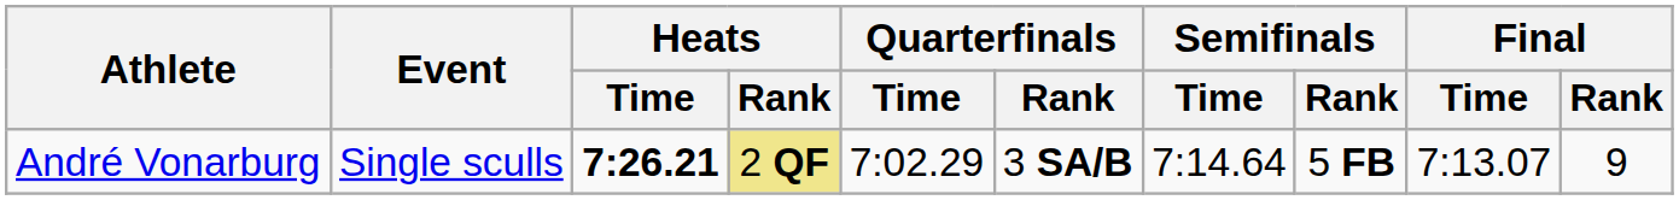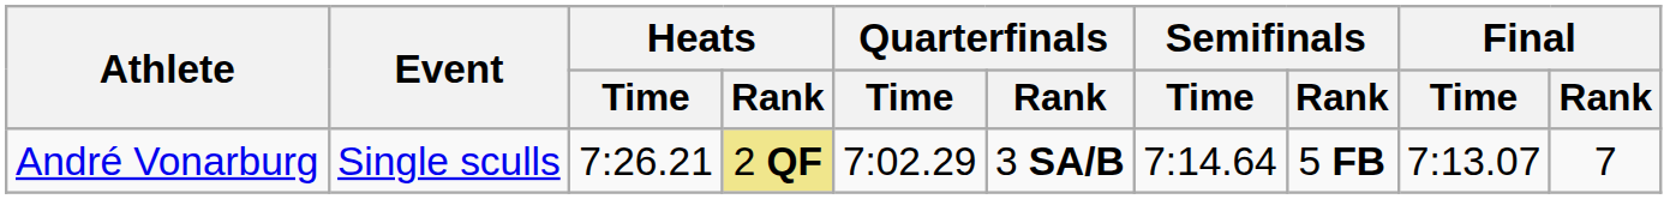 <table class="wikitable" style="font-size:90%">
 <tr>
 <th rowspan="2">Athlete</th>
 <th rowspan="2">Event</th>
 <th colspan="2">Heats</th>
 <th colspan="2">Quarterfinals</th>
 <th colspan="2">Semifinals</th>
 <th colspan="2">Final</th>
 </tr>
 <tr style="font-size:95%">
 <th>Time</th>
 <th>Rank</th>
 <th>Time</th>
 <th>Rank</th>
 <th>Time</th>
 <th>Rank</th>
 <th>Time</th>
 <th>Rank</th>
 </tr>
 <tr align=center>
 <td align=left><a href='#'>André Vonarburg</a></td>
 <td align=left><a href='#'>Single sculls</a></td>
-<td><strong>7:26.21</strong></td>
+<td>7:26.21</td>
 <td style="background: khaki;">2 <strong>QF</strong></td>
 <td>7:02.29</td>
 <td>3 <strong>SA/B</strong></td>
 <td>7:14.64</td>
 <td>5 <strong>FB</strong></td>
 <td>7:13.07</td>
-<td>9</td>
+<td>7</td>
 </tr>
 </table>
